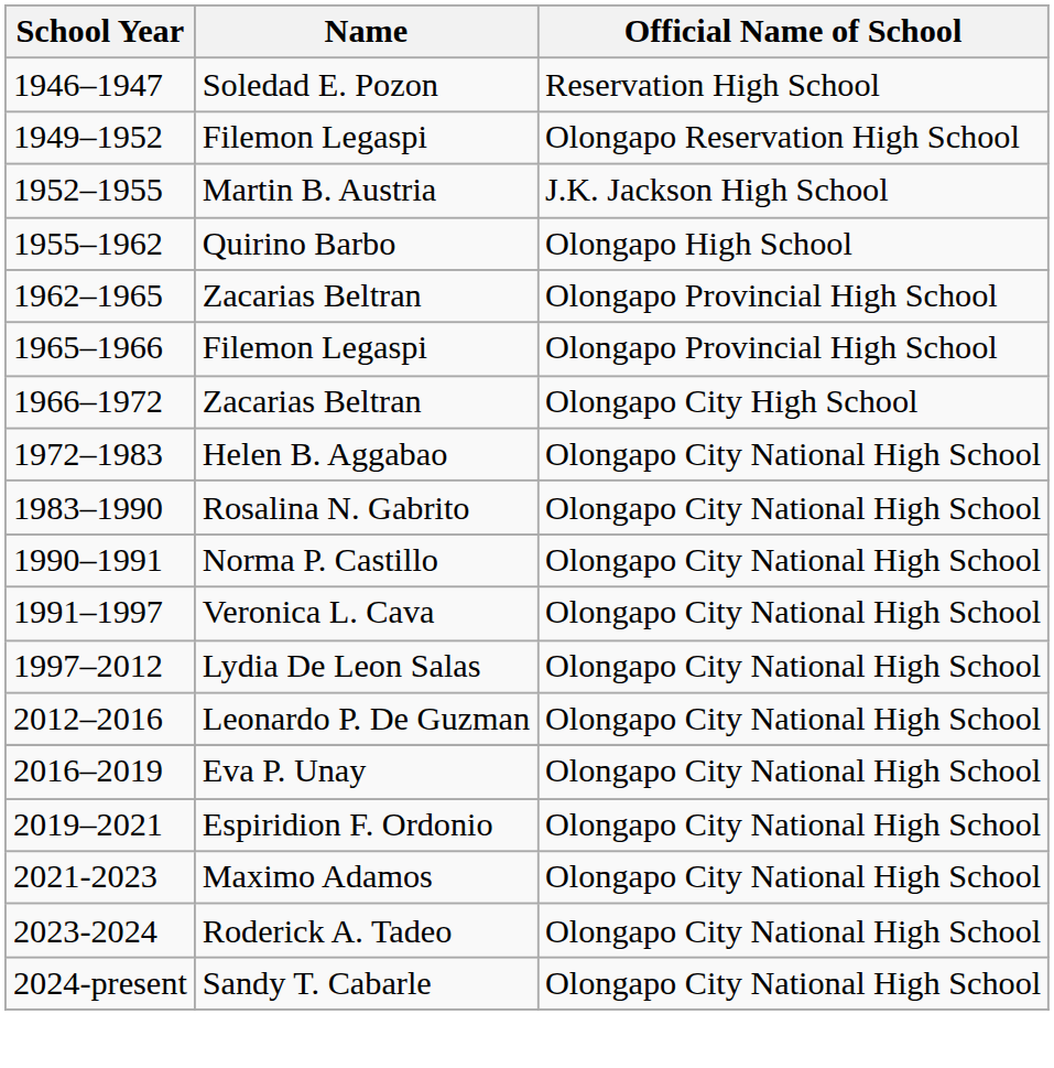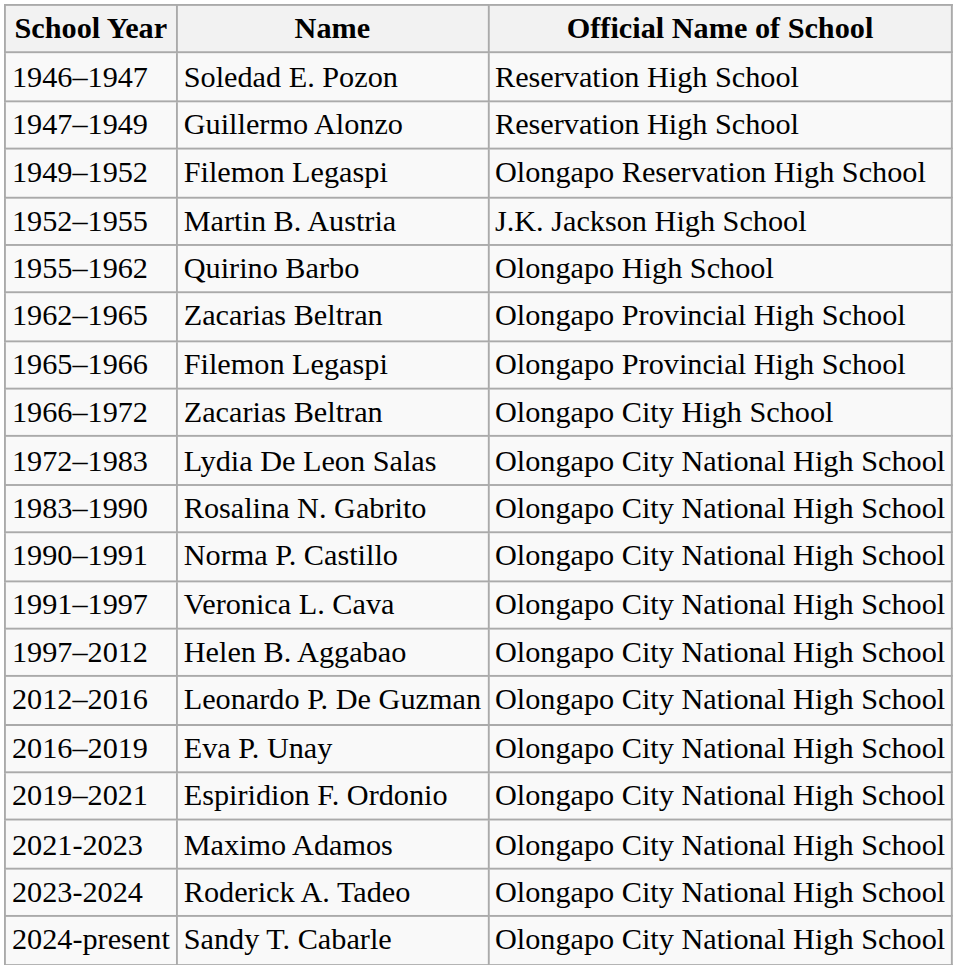 <table class="wikitable">
 <tr>
 <th>School Year</th>
 <th>Name</th>
 <th>Official Name of School</th>
 </tr>
 <tr>
 <td>1946–1947</td>
 <td>Soledad E. Pozon</td>
+<td>Reservation High School</td>
+</tr>
+<tr>
+<td>1947–1949</td>
+<td>Guillermo Alonzo</td>
 <td>Reservation High School</td>
 </tr>
 <tr>
 <td>1949–1952</td>
 <td>Filemon Legaspi</td>
 <td>Olongapo Reservation High School</td>
 </tr>
 <tr>
 <td>1952–1955</td>
 <td>Martin B. Austria</td>
 <td>J.K. Jackson High School</td>
 </tr>
 <tr>
 <td>1955–1962</td>
 <td>Quirino Barbo</td>
 <td>Olongapo High School</td>
 </tr>
 <tr>
 <td>1962–1965</td>
 <td>Zacarias Beltran</td>
 <td>Olongapo Provincial High School</td>
 </tr>
 <tr>
 <td>1965–1966</td>
 <td>Filemon Legaspi</td>
 <td>Olongapo Provincial High School</td>
 </tr>
 <tr>
 <td>1966–1972</td>
 <td>Zacarias Beltran</td>
 <td>Olongapo City High School</td>
 </tr>
 <tr>
 <td>1972–1983</td>
-<td>Helen B. Aggabao</td>
+<td>Lydia De Leon Salas</td>
 <td>Olongapo City National High School</td>
 </tr>
 <tr>
 <td>1983–1990</td>
 <td>Rosalina N. Gabrito</td>
 <td>Olongapo City National High School</td>
 </tr>
 <tr>
 <td>1990–1991</td>
 <td>Norma P. Castillo</td>
 <td>Olongapo City National High School</td>
 </tr>
 <tr>
 <td>1991–1997</td>
 <td>Veronica L. Cava</td>
 <td>Olongapo City National High School</td>
 </tr>
 <tr>
 <td>1997–2012</td>
-<td>Lydia De Leon Salas</td>
+<td>Helen B. Aggabao</td>
 <td>Olongapo City National High School</td>
 </tr>
 <tr>
 <td>2012–2016</td>
 <td>Leonardo P. De Guzman</td>
 <td>Olongapo City National High School</td>
 </tr>
 <tr>
 </tr>
 <tr>
 <td>2016–2019</td>
 <td>Eva P. Unay</td>
 <td>Olongapo City National High School</td>
 </tr>
 <tr>
 <td>2019–2021</td>
 <td>Espiridion F. Ordonio</td>
 <td>Olongapo City National High School</td>
 </tr>
 <tr>
 <td>2021-2023</td>
 <td>Maximo Adamos</td>
 <td>Olongapo City National High School</td>
 </tr>
 <tr>
 <td>2023-2024</td>
 <td>Roderick A. Tadeo</td>
 <td>Olongapo City National High School</td>
 </tr>
 <tr>
 <td>2024-present</td>
 <td>Sandy T. Cabarle</td>
 <td>Olongapo City National High School</td>
 </tr>
 </table>
